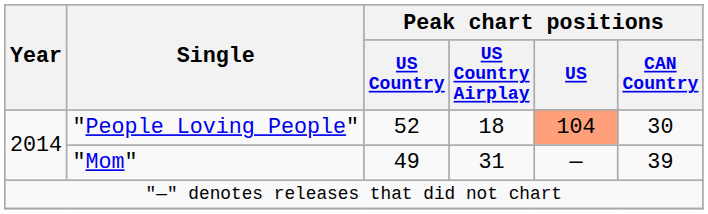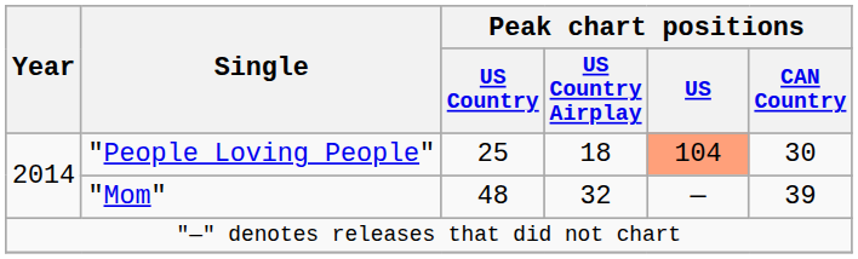 <table class="wikitable" style="text-align:center;">
 <tr>
 <th rowspan="2">Year</th>
 <th rowspan="2">Single</th>
 <th colspan="4">Peak chart positions</th>
 </tr>
 <tr style="font-size:smaller;">
 <th width="45"><a href='#'>US Country</a></th>
 <th width="45"><a href='#'>US Country Airplay</a></th>
 <th width="45"><a href='#'>US</a></th>
 <th width="45"><a href='#'>CAN Country</a></th>
 </tr>
 <tr>
 <td rowspan="2">2014</td>
 <td align="left">"<a href='#'>People Loving People</a>"</td>
-<td>52</td>
+<td>25</td>
 <td>18</td>
 <td style="background: lightsalmon;">104</td>
 <td>30</td>
 </tr>
 <tr>
 <td align="left">"<a href='#'>Mom</a>"</td>
-<td>49</td>
-<td>31</td>
+<td>48</td>
+<td>32</td>
 <td>—</td>
 <td>39</td>
 </tr>
 <tr>
 <td colspan="6" style="font-size:8pt">"—" denotes releases that did not chart</td>
 </tr>
 <tr>
 </tr>
 </table>
